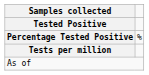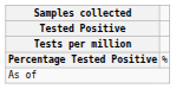 <table class="wikitable plainrowheaders" style="float:right; clear:right;">
 <tr>
 <th>Samples collected<br></th>
 <td style="text-align:right;"></td>
 </tr>
 <tr>
 <th>Tested Positive</th>
 <td style="text-align:right;"></td>
 </tr>
 <tr>
+<th>Tests per million</th>
+<td style="text-align:right;"></td>
+</tr>
+<tr>
 <th>Percentage Tested Positive</th>
 <td style="text-align:right;">%</td>
-</tr>
-<tr>
-<th>Tests per million</th>
-<td style="text-align:right;"></td>
 </tr>
 <tr>
 <td colspan="2" style="text-align:centre;">As of </td>
 </tr>
 </table>
